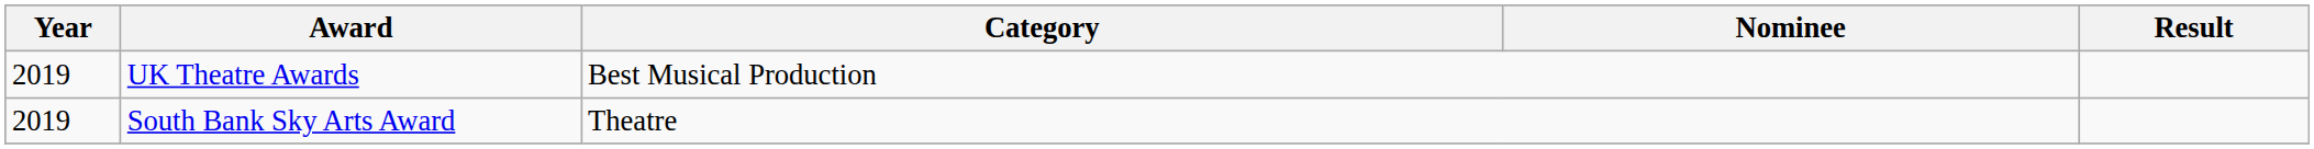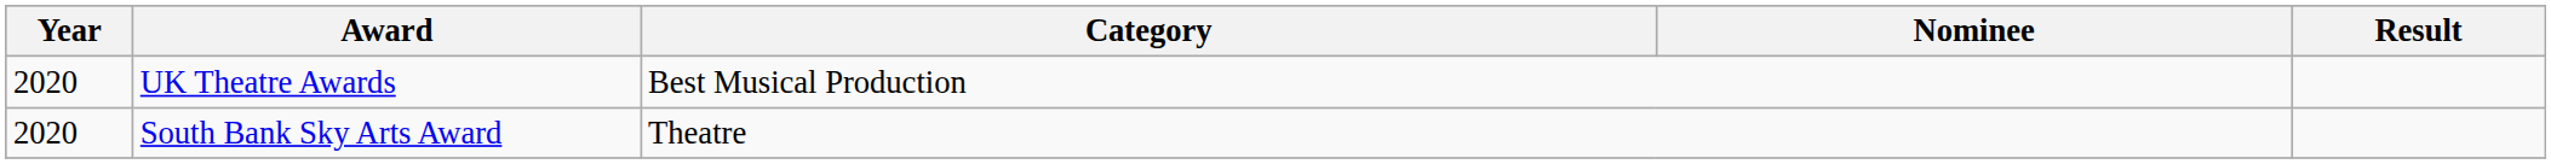 <table class="wikitable" style="width:100%;">
 <tr>
 <th style="width:5%;">Year</th>
 <th style="width:20%;">Award</th>
 <th style="width:40%;">Category</th>
 <th style="width:25%;">Nominee</th>
 <th style="width:10%;">Result</th>
 </tr>
 <tr>
-<td text-align:center>2019</td>
+<td text-align:center>2020</td>
 <td><a href='#'>UK Theatre Awards</a></td>
 <td colspan="2">Best Musical Production</td>
 <td></td>
 </tr>
 <tr>
-<td text-align:center>2019</td>
+<td text-align:center>2020</td>
 <td><a href='#'>South Bank Sky Arts Award</a></td>
 <td colspan="2">Theatre</td>
 <td></td>
 </tr>
 </table>
